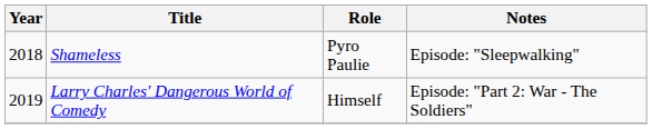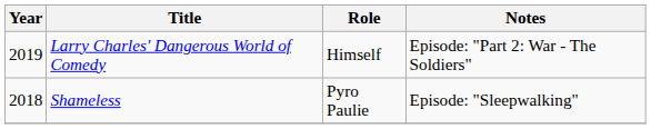 <table class="wikitable sortable">
 <tr>
 <th>Year</th>
 <th>Title</th>
 <th>Role</th>
 <th class="wikitable sortable">Notes</th>
 </tr>
 <tr>
+<td>2019</td>
+<td><em><a href='#'>Larry Charles' Dangerous World of Comedy</a></em></td>
+<td>Himself</td>
+<td>Episode: "Part 2: War - The Soldiers"</td>
+</tr>
+<tr>
 <td>2018</td>
 <td><em><a href='#'>Shameless</a></em></td>
 <td>Pyro Paulie</td>
 <td>Episode: "Sleepwalking"</td>
 </tr>
 <tr>
-<td>2019</td>
-<td><em><a href='#'>Larry Charles' Dangerous World of Comedy</a></em></td>
-<td>Himself</td>
-<td>Episode: "Part 2: War - The Soldiers"</td>
-</tr>
-<tr>
 </tr>
 </table>
